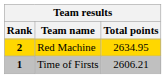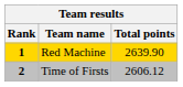 <table class="wikitable">
 <tr>
 <th colspan=7 align=center>Team results </th>
 </tr>
 <tr>
 <th>Rank</th>
 <th>Team name</th>
 <th><strong>Total points</strong></th>
 </tr>
 <tr bgcolor="gold">
-<td align="center" bgcolor="gold"><strong>2</strong></td>
+<td align="center" bgcolor="gold"><strong>1</strong></td>
 <td>Red Machine</td>
-<td align="center">2634.95</td>
+<td align="center">2639.90</td>
 </tr>
 <tr bgcolor="silver">
-<td align="center" bgcolor="silver"><strong>1</strong></td>
+<td align="center" bgcolor="silver"><strong>2</strong></td>
 <td>Time of Firsts</td>
-<td align="center">2606.21</td>
+<td align="center">2606.12</td>
 </tr>
 </table>
